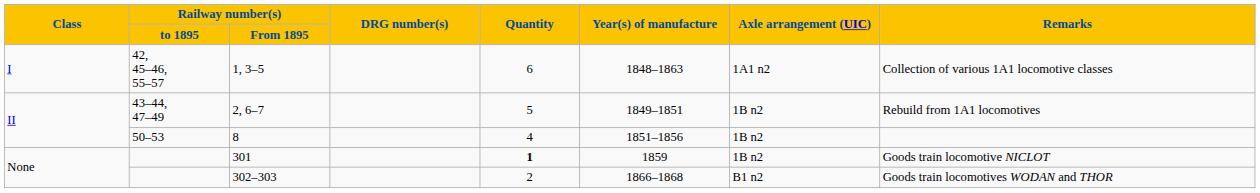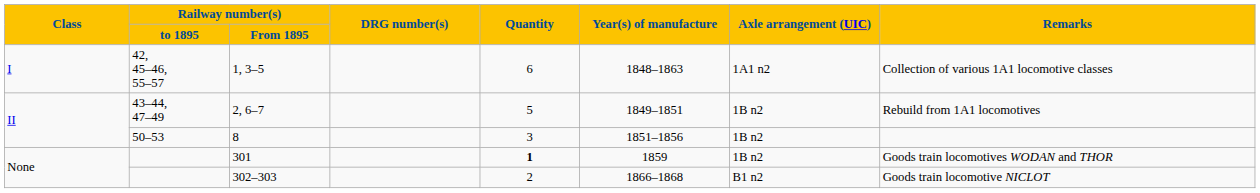 <table class="wikitable"  width="100%">
 <tr>
 <th style="color:#004a99; background:#fcc300" width="10%" rowspan="2">Class</th>
 <th style="color:#004a99; background:#fcc300" width="16%" colspan="2">Railway number(s)</th>
 <th style="color:#004a99; background:#fcc300" width="12%" rowspan="2">DRG number(s)</th>
 <th style="color:#004a99; background:#fcc300" width="8%"  rowspan="2">Quantity</th>
 <th style="color:#004a99; background:#fcc300" width="12%" rowspan="2">Year(s) of manufacture</th>
 <th style="color:#004a99; background:#fcc300" width="12%" rowspan="2">Axle arrangement (<a href='#'>UIC</a>)</th>
 <th style="color:#004a99; background:#fcc300" width="30%" rowspan="2">Remarks</th>
 </tr>
 <tr>
 <th style="color:#004a99; background:#fcc300" width="8%">to 1895</th>
 <th style="color:#004a99; background:#fcc300" width="8%">From 1895</th>
 </tr>
 <tr>
 <td><a href='#'>I</a></td>
 <td>42, <br>45–46, <br>55–57</td>
 <td>1, 3–5</td>
 <td></td>
 <td align="center">6</td>
 <td align="center">1848–1863</td>
 <td>1A1 n2</td>
 <td>Collection of various 1A1 locomotive classes</td>
 </tr>
 <tr>
 <td rowspan="2"><a href='#'>II</a></td>
 <td>43–44, <br>47–49</td>
 <td>2, 6–7</td>
 <td></td>
 <td align="center">5</td>
 <td align="center">1849–1851</td>
 <td>1B n2</td>
 <td>Rebuild from 1A1 locomotives</td>
 </tr>
 <tr>
 <td>50–53</td>
 <td>8</td>
 <td></td>
-<td align="center">4</td>
+<td align="center">3</td>
 <td align="center">1851–1856</td>
 <td>1B n2</td>
 <td></td>
 </tr>
 <tr>
 <td rowspan="2">None</td>
 <td></td>
 <td>301</td>
 <td></td>
 <td align="center"><strong>1</strong></td>
 <td align="center">1859</td>
 <td>1B n2</td>
-<td>Goods train locomotive <em>NICLOT</em></td>
+<td>Goods train locomotives <em>WODAN</em> and <em>THOR</em></td>
 </tr>
 <tr>
 <td></td>
 <td>302–303</td>
 <td></td>
 <td align="center">2</td>
 <td align="center">1866–1868</td>
 <td>B1 n2</td>
-<td>Goods train locomotives <em>WODAN</em> and <em>THOR</em></td>
+<td>Goods train locomotive <em>NICLOT</em></td>
 </tr>
 </table>
